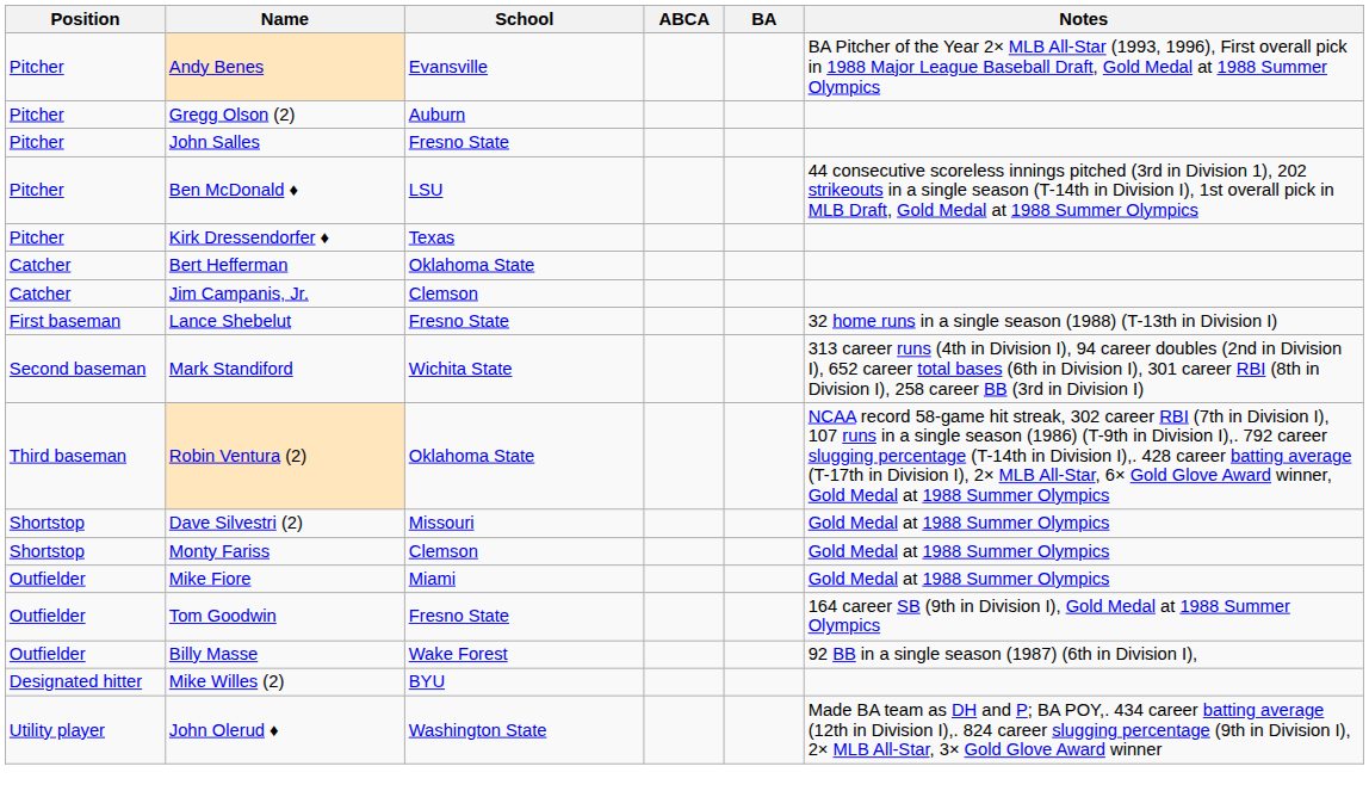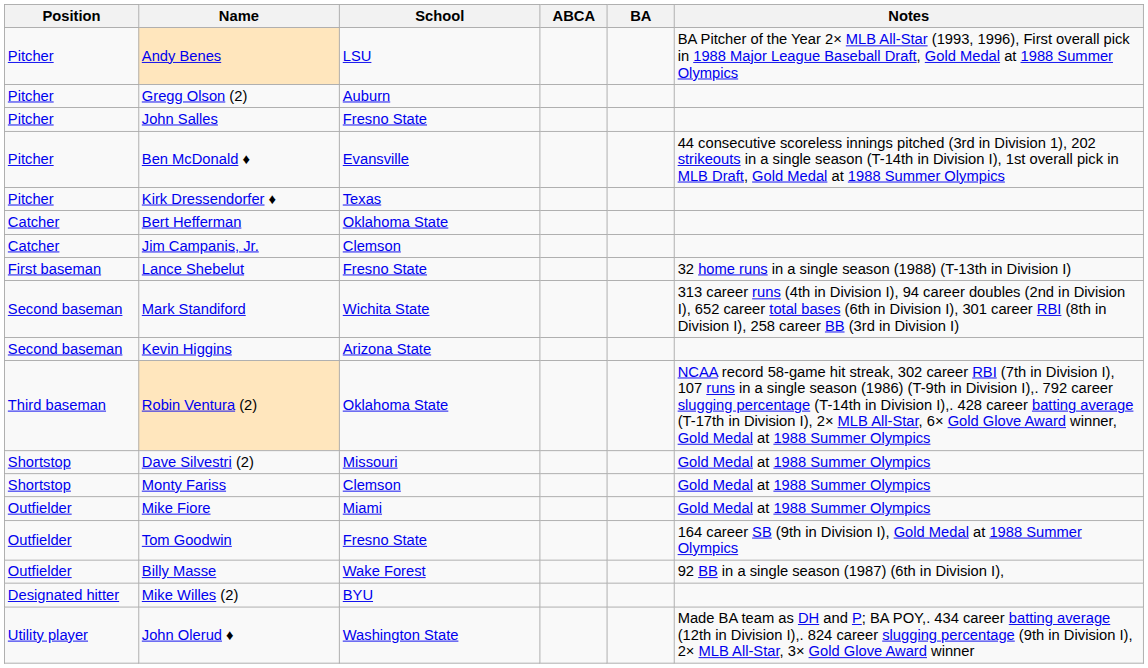 <table class="wikitable sortable" style="width:98%;">
 <tr>
 <th width=10%>Position</th>
 <th width=15%>Name</th>
 <th width=15%>School</th>
 <th width=5%>ABCA</th>
 <th width=5%>BA</th>
 <th width=35% class="unsortable">Notes</th>
 </tr>
 <tr>
 <td><a href='#'>Pitcher</a></td>
 <td style="background-color:#FFE6BD"><a href='#'>Andy Benes</a></td>
-<td><a href='#'>Evansville</a></td>
+<td><a href='#'>LSU</a></td>
 <td></td>
 <td></td>
 <td>BA Pitcher of the Year 2× <a href='#'>MLB All-Star</a> (1993, 1996), First overall pick in <a href='#'>1988 Major League Baseball Draft</a>, <a href='#'>Gold Medal</a> at <a href='#'>1988 Summer Olympics</a></td>
 </tr>
 <tr>
 <td><a href='#'>Pitcher</a></td>
 <td><a href='#'>Gregg Olson</a> (2)</td>
 <td><a href='#'>Auburn</a></td>
 <td></td>
 <td></td>
 <td></td>
 </tr>
 <tr>
 <td><a href='#'>Pitcher</a></td>
 <td><a href='#'>John Salles</a></td>
 <td><a href='#'>Fresno State</a></td>
 <td></td>
 <td></td>
 <td></td>
 </tr>
 <tr>
 <td><a href='#'>Pitcher</a></td>
 <td><a href='#'>Ben McDonald</a> ♦</td>
-<td><a href='#'>LSU</a></td>
+<td><a href='#'>Evansville</a></td>
 <td></td>
 <td></td>
 <td>44 consecutive scoreless innings pitched (3rd in Division 1), 202 <a href='#'>strikeouts</a> in a single season (T-14th in Division I), 1st overall pick in <a href='#'>MLB Draft</a>, <a href='#'>Gold Medal</a> at <a href='#'>1988 Summer Olympics</a></td>
 </tr>
 <tr>
 <td><a href='#'>Pitcher</a></td>
 <td><a href='#'>Kirk Dressendorfer</a> ♦</td>
 <td><a href='#'>Texas</a></td>
 <td></td>
 <td></td>
 <td></td>
 </tr>
 <tr>
 <td><a href='#'>Catcher</a></td>
 <td><a href='#'>Bert Hefferman</a></td>
 <td><a href='#'>Oklahoma State</a></td>
 <td></td>
 <td></td>
 <td></td>
 </tr>
 <tr>
 <td><a href='#'>Catcher</a></td>
 <td><a href='#'>Jim Campanis, Jr.</a></td>
 <td><a href='#'>Clemson</a></td>
 <td></td>
 <td></td>
 <td></td>
 </tr>
 <tr>
 <td><a href='#'>First baseman</a></td>
 <td><a href='#'>Lance Shebelut</a></td>
 <td><a href='#'>Fresno State</a></td>
 <td></td>
 <td></td>
 <td>32 <a href='#'>home runs</a> in a single season (1988) (T-13th in Division I)</td>
 </tr>
 <tr>
 <td><a href='#'>Second baseman</a></td>
 <td><a href='#'>Mark Standiford</a></td>
 <td><a href='#'>Wichita State</a></td>
 <td></td>
 <td></td>
 <td>313 career <a href='#'>runs</a> (4th in Division I), 94 career doubles (2nd in Division I), 652 career <a href='#'>total bases</a> (6th in Division I), 301 career <a href='#'>RBI</a> (8th in Division I), 258 career <a href='#'>BB</a> (3rd in Division I)</td>
+</tr>
+<tr>
+<td><a href='#'>Second baseman</a></td>
+<td><a href='#'>Kevin Higgins</a></td>
+<td><a href='#'>Arizona State</a></td>
+<td></td>
+<td></td>
+<td></td>
 </tr>
 <tr>
 <td><a href='#'>Third baseman</a></td>
 <td style="background-color:#FFE6BD"><a href='#'>Robin Ventura</a> (2)</td>
 <td><a href='#'>Oklahoma State</a></td>
 <td></td>
 <td></td>
 <td><a href='#'>NCAA</a> record 58-game hit streak, 302 career <a href='#'>RBI</a> (7th in Division I), 107 <a href='#'>runs</a> in a single season (1986) (T-9th in Division I),. 792 career <a href='#'>slugging percentage</a> (T-14th in Division I),. 428 career <a href='#'>batting average</a> (T-17th in Division I), 2× <a href='#'>MLB All-Star</a>, 6× <a href='#'>Gold Glove Award</a> winner, <a href='#'>Gold Medal</a> at <a href='#'>1988 Summer Olympics</a></td>
 </tr>
 <tr>
 <td><a href='#'>Shortstop</a></td>
 <td><a href='#'>Dave Silvestri</a> (2)</td>
 <td><a href='#'>Missouri</a></td>
 <td></td>
 <td></td>
 <td><a href='#'>Gold Medal</a> at <a href='#'>1988 Summer Olympics</a></td>
 </tr>
 <tr>
 <td><a href='#'>Shortstop</a></td>
 <td><a href='#'>Monty Fariss</a></td>
 <td><a href='#'>Clemson</a></td>
 <td></td>
 <td></td>
 <td><a href='#'>Gold Medal</a> at <a href='#'>1988 Summer Olympics</a></td>
 </tr>
 <tr>
 <td><a href='#'>Outfielder</a></td>
 <td><a href='#'>Mike Fiore</a></td>
 <td><a href='#'>Miami</a></td>
 <td></td>
 <td></td>
 <td><a href='#'>Gold Medal</a> at <a href='#'>1988 Summer Olympics</a></td>
 </tr>
 <tr>
 <td><a href='#'>Outfielder</a></td>
 <td><a href='#'>Tom Goodwin</a></td>
 <td><a href='#'>Fresno State</a></td>
 <td></td>
 <td></td>
 <td>164 career <a href='#'>SB</a> (9th in Division I), <a href='#'>Gold Medal</a> at <a href='#'>1988 Summer Olympics</a></td>
 </tr>
 <tr>
 <td><a href='#'>Outfielder</a></td>
 <td><a href='#'>Billy Masse</a></td>
 <td><a href='#'>Wake Forest</a></td>
 <td></td>
 <td></td>
 <td>92 <a href='#'>BB</a> in a single season (1987) (6th in Division I),</td>
 </tr>
 <tr>
 <td><a href='#'>Designated hitter</a></td>
 <td><a href='#'>Mike Willes</a> (2)</td>
 <td><a href='#'>BYU</a></td>
 <td></td>
 <td></td>
 <td></td>
 </tr>
 <tr>
 <td><a href='#'>Utility player</a></td>
 <td><a href='#'>John Olerud</a> ♦</td>
 <td><a href='#'>Washington State</a></td>
 <td></td>
 <td></td>
 <td>Made BA team as <a href='#'>DH</a> and <a href='#'>P</a>; BA POY,. 434 career <a href='#'>batting average</a> (12th in Division I),. 824 career <a href='#'>slugging percentage</a> (9th in Division I), 2× <a href='#'>MLB All-Star</a>, 3× <a href='#'>Gold Glove Award</a> winner</td>
 </tr>
 </table>
